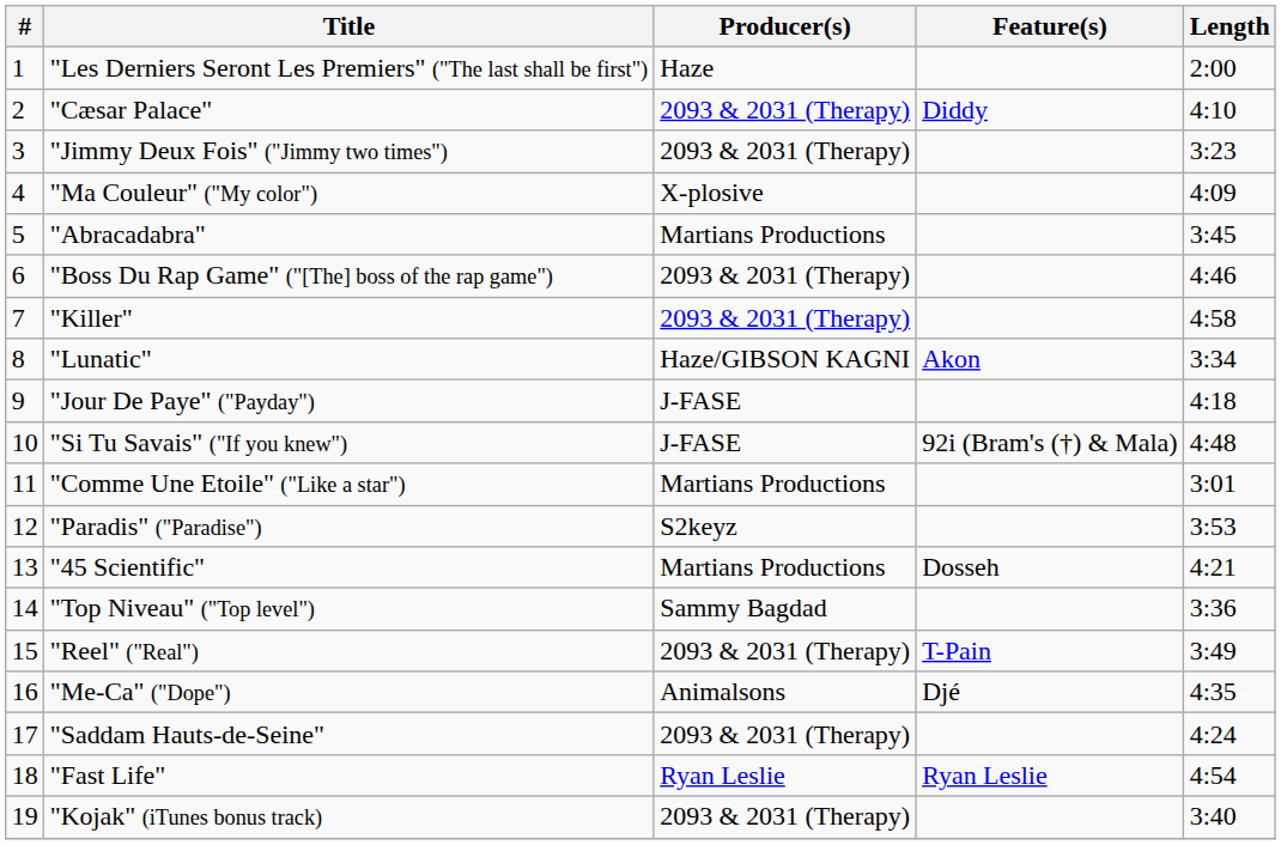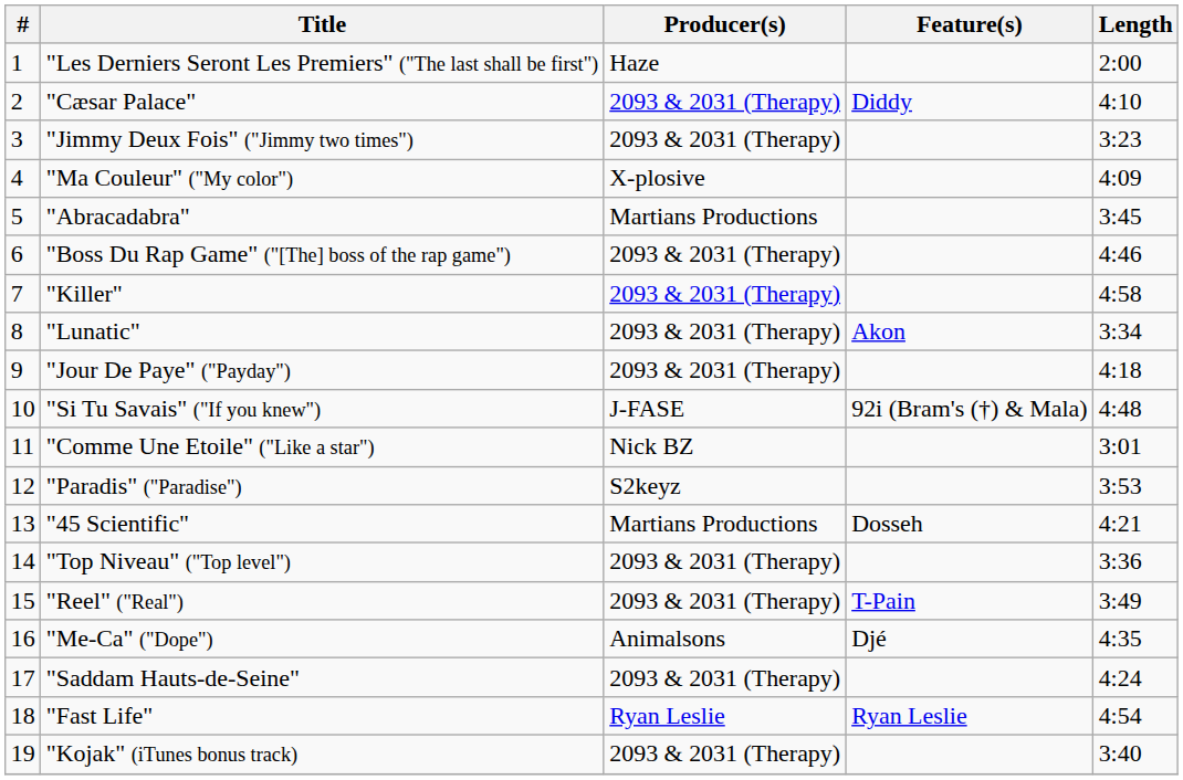 <table class="wikitable">
 <tr>
 <th>#</th>
 <th>Title</th>
 <th>Producer(s)</th>
 <th>Feature(s)</th>
 <th>Length</th>
 </tr>
 <tr>
 <td>1</td>
 <td>"Les Derniers Seront Les Premiers" <small>("The last shall be first")</small></td>
 <td>Haze</td>
 <td></td>
 <td>2:00</td>
 </tr>
 <tr>
 <td>2</td>
 <td>"Cæsar Palace"</td>
 <td><a href='#'>2093 & 2031 (Therapy)</a></td>
 <td><a href='#'>Diddy</a></td>
 <td>4:10</td>
 </tr>
 <tr>
 <td>3</td>
 <td>"Jimmy Deux Fois" <small>("Jimmy two times")</small></td>
 <td>2093 & 2031 (Therapy)</td>
 <td></td>
 <td>3:23</td>
 </tr>
 <tr>
 <td>4</td>
 <td>"Ma Couleur" <small>("My color")</small></td>
 <td>X-plosive</td>
 <td></td>
 <td>4:09</td>
 </tr>
 <tr>
 <td>5</td>
 <td>"Abracadabra"</td>
 <td>Martians Productions</td>
 <td></td>
 <td>3:45</td>
 </tr>
 <tr>
 <td>6</td>
 <td>"Boss Du Rap Game" <small>("[The] boss of the rap game")</small></td>
 <td>2093 & 2031 (Therapy)</td>
 <td></td>
 <td>4:46</td>
 </tr>
 <tr>
 <td>7</td>
 <td>"Killer"</td>
 <td><a href='#'>2093 & 2031 (Therapy)</a></td>
 <td></td>
 <td>4:58</td>
 </tr>
 <tr>
 <td>8</td>
 <td>"Lunatic"</td>
-<td>Haze/GIBSON KAGNI</td>
+<td>2093 & 2031 (Therapy)</td>
 <td><a href='#'>Akon</a></td>
 <td>3:34</td>
 </tr>
 <tr>
 <td>9</td>
 <td>"Jour De Paye" <small>("Payday")</small></td>
-<td>J-FASE</td>
+<td>2093 & 2031 (Therapy)</td>
 <td></td>
 <td>4:18</td>
 </tr>
 <tr>
 <td>10</td>
 <td>"Si Tu Savais" <small>("If you knew")</small></td>
 <td>J-FASE</td>
 <td>92i (Bram's (†) & Mala)</td>
 <td>4:48</td>
 </tr>
 <tr>
 <td>11</td>
 <td>"Comme Une Etoile" <small>("Like a star")</small></td>
-<td>Martians Productions</td>
+<td>Nick BZ</td>
 <td></td>
 <td>3:01</td>
 </tr>
 <tr>
 <td>12</td>
 <td>"Paradis" <small>("Paradise")</small></td>
 <td>S2keyz</td>
 <td></td>
 <td>3:53</td>
 </tr>
 <tr>
 <td>13</td>
 <td>"45 Scientific"</td>
 <td>Martians Productions</td>
 <td>Dosseh</td>
 <td>4:21</td>
 </tr>
 <tr>
 <td>14</td>
 <td>"Top Niveau" <small>("Top level")</small></td>
-<td>Sammy Bagdad</td>
+<td>2093 & 2031 (Therapy)</td>
 <td></td>
 <td>3:36</td>
 </tr>
 <tr>
 <td>15</td>
 <td>"Reel" <small>("Real")</small></td>
 <td>2093 & 2031 (Therapy)</td>
 <td><a href='#'>T-Pain</a></td>
 <td>3:49</td>
 </tr>
 <tr>
 <td>16</td>
 <td>"Me-Ca" <small>("Dope")</small></td>
 <td>Animalsons</td>
 <td>Djé</td>
 <td>4:35</td>
 </tr>
 <tr>
 <td>17</td>
 <td>"Saddam Hauts-de-Seine"</td>
 <td>2093 & 2031 (Therapy)</td>
 <td></td>
 <td>4:24</td>
 </tr>
 <tr>
 <td>18</td>
 <td>"Fast Life"</td>
 <td><a href='#'>Ryan Leslie</a></td>
 <td><a href='#'>Ryan Leslie</a></td>
 <td>4:54</td>
 </tr>
 <tr>
 <td>19</td>
 <td>"Kojak" <small>(iTunes bonus track)</small></td>
 <td>2093 & 2031 (Therapy)</td>
 <td></td>
 <td>3:40</td>
 </tr>
 <tr>
 </tr>
 </table>
